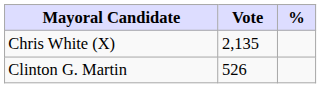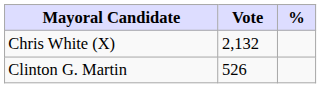 <table class="wikitable">
 <tr>
 <th style="background:#ddf; width:200px;">Mayoral Candidate </th>
 <th style="background:#ddf; width:50px;">Vote</th>
 <th style="background:#ddf; width:30px;">%</th>
 </tr>
 <tr>
 <td>Chris White (X)</td>
-<td>2,135</td>
+<td>2,132</td>
 <td></td>
 </tr>
 <tr>
 <td>Clinton G. Martin</td>
 <td>526</td>
 <td></td>
 </tr>
 </table>
